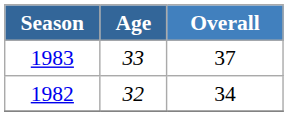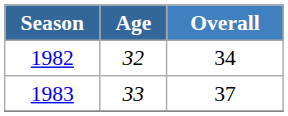 <table class="wikitable" style="font-size:95%; text-align:center; border:grey solid 1px; border-collapse:collapse; background:#ffffff;">
 <tr>
 <th style="background-color:#369; color:white; width:60px;"> Season </th>
 <th style="background-color:#369; color:white; width:40px;"> Age </th>
 <th style="background-color:#4180be; color:white; width:75px;">Overall</th>
 </tr>
 <tr>
+<td><a href='#'>1982</a></td>
+<td><em>32</em></td>
+<td>34</td>
+</tr>
+<tr>
 <td><a href='#'>1983</a></td>
 <td><em>33</em></td>
 <td>37</td>
 </tr>
 <tr>
-<td><a href='#'>1982</a></td>
-<td><em>32</em></td>
-<td>34</td>
-</tr>
-<tr>
 </tr>
 </table>
